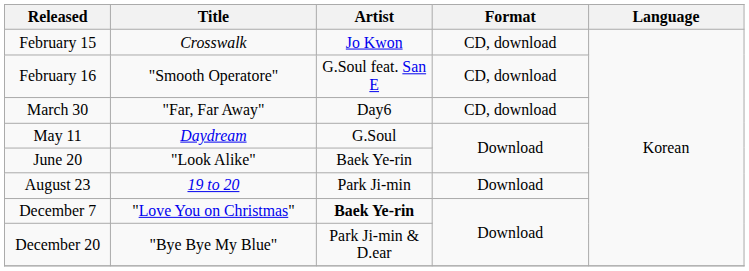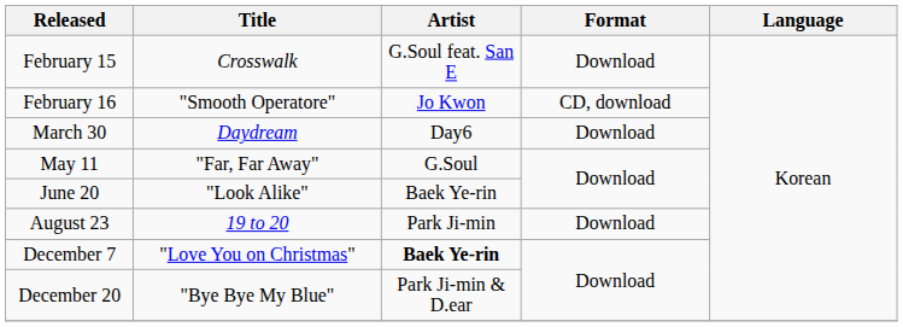 <table class="wikitable plainrowheaders" style="text-align:center;">
 <tr>
 <th width="100">Released</th>
 <th width="200">Title</th>
 <th width="110">Artist</th>
 <th width="150">Format</th>
 <th width="150">Language</th>
 </tr>
 <tr>
 <td>February 15</td>
 <td><em>Crosswalk</em></td>
-<td><a href='#'>Jo Kwon</a></td>
-<td>CD, download</td>
+<td>G.Soul feat. <a href='#'>San E</a></td>
+<td>Download</td>
 <td rowspan="8">Korean</td>
 </tr>
 <tr>
 <td>February 16</td>
 <td>"Smooth Operatore"</td>
-<td>G.Soul feat. <a href='#'>San E</a></td>
+<td><a href='#'>Jo Kwon</a></td>
 <td>CD, download</td>
 </tr>
 <tr>
 <td>March 30</td>
-<td>"Far, Far Away"</td>
+<td><em><a href='#'>Daydream</a></em></td>
 <td>Day6</td>
-<td>CD, download</td>
+<td>Download</td>
 </tr>
 <tr>
 <td>May 11</td>
-<td><em><a href='#'>Daydream</a></em></td>
+<td>"Far, Far Away"</td>
 <td>G.Soul</td>
 <td rowspan="2">Download</td>
 </tr>
 <tr>
 <td>June 20</td>
 <td>"Look Alike"</td>
 <td>Baek Ye-rin</td>
 </tr>
 <tr>
 <td>August 23</td>
 <td><em><a href='#'>19 to 20</a></em></td>
 <td>Park Ji-min</td>
 <td>Download</td>
 </tr>
 <tr>
 <td>December 7</td>
 <td>"<a href='#'>Love You on Christmas</a>"</td>
 <td><strong>Baek Ye-rin</strong></td>
 <td rowspan="2">Download</td>
 </tr>
 <tr>
 <td>December 20</td>
 <td>"Bye Bye My Blue"</td>
 <td>Park Ji-min & D.ear</td>
 </tr>
 <tr>
 </tr>
 </table>
